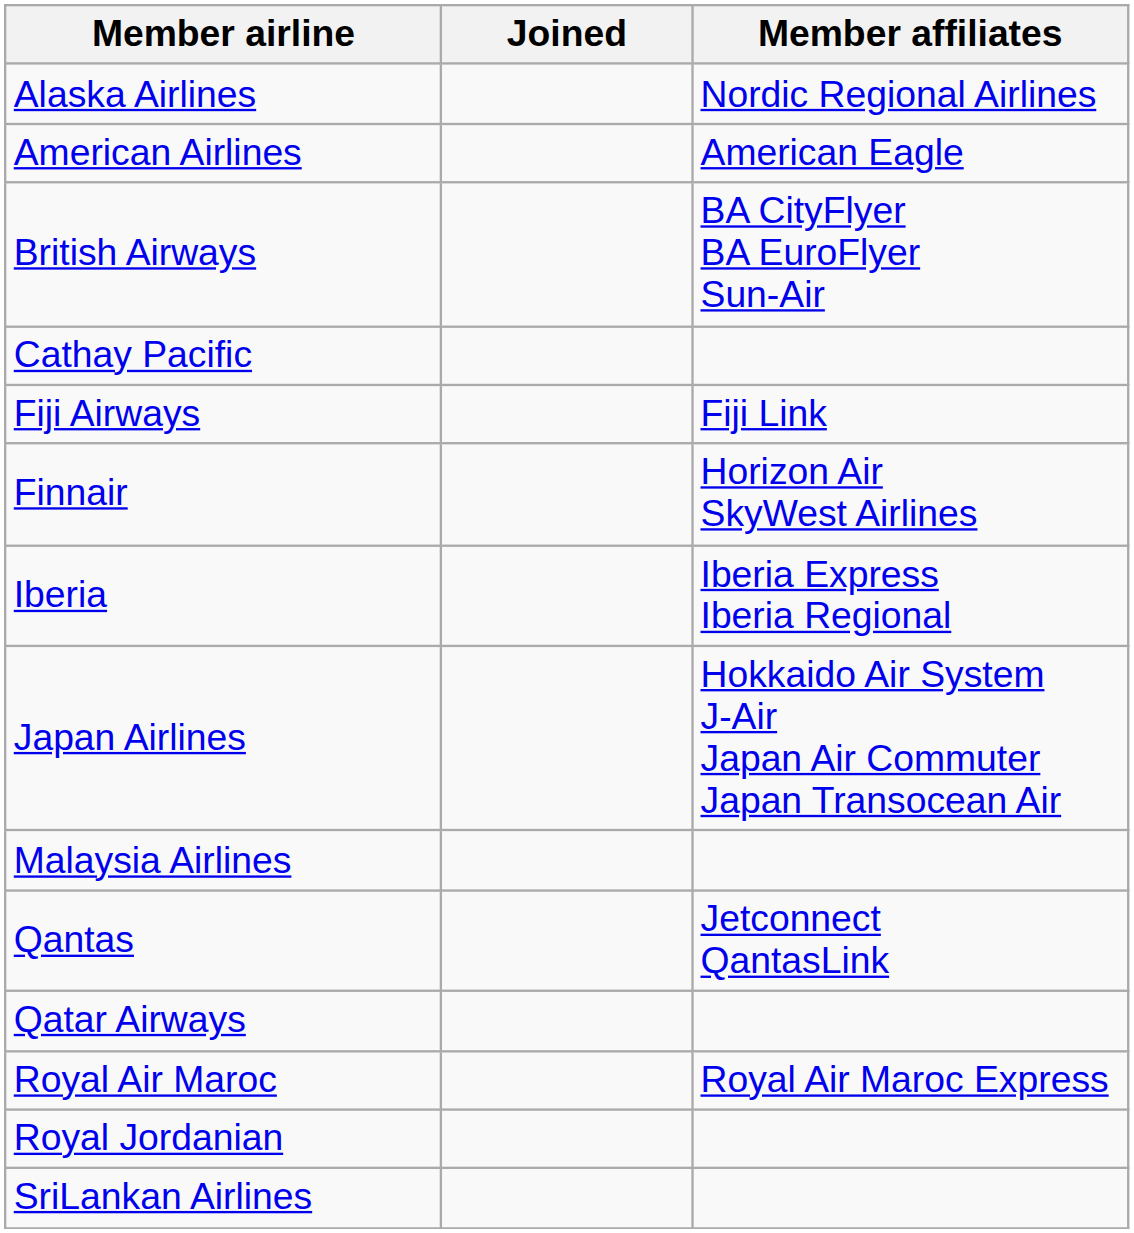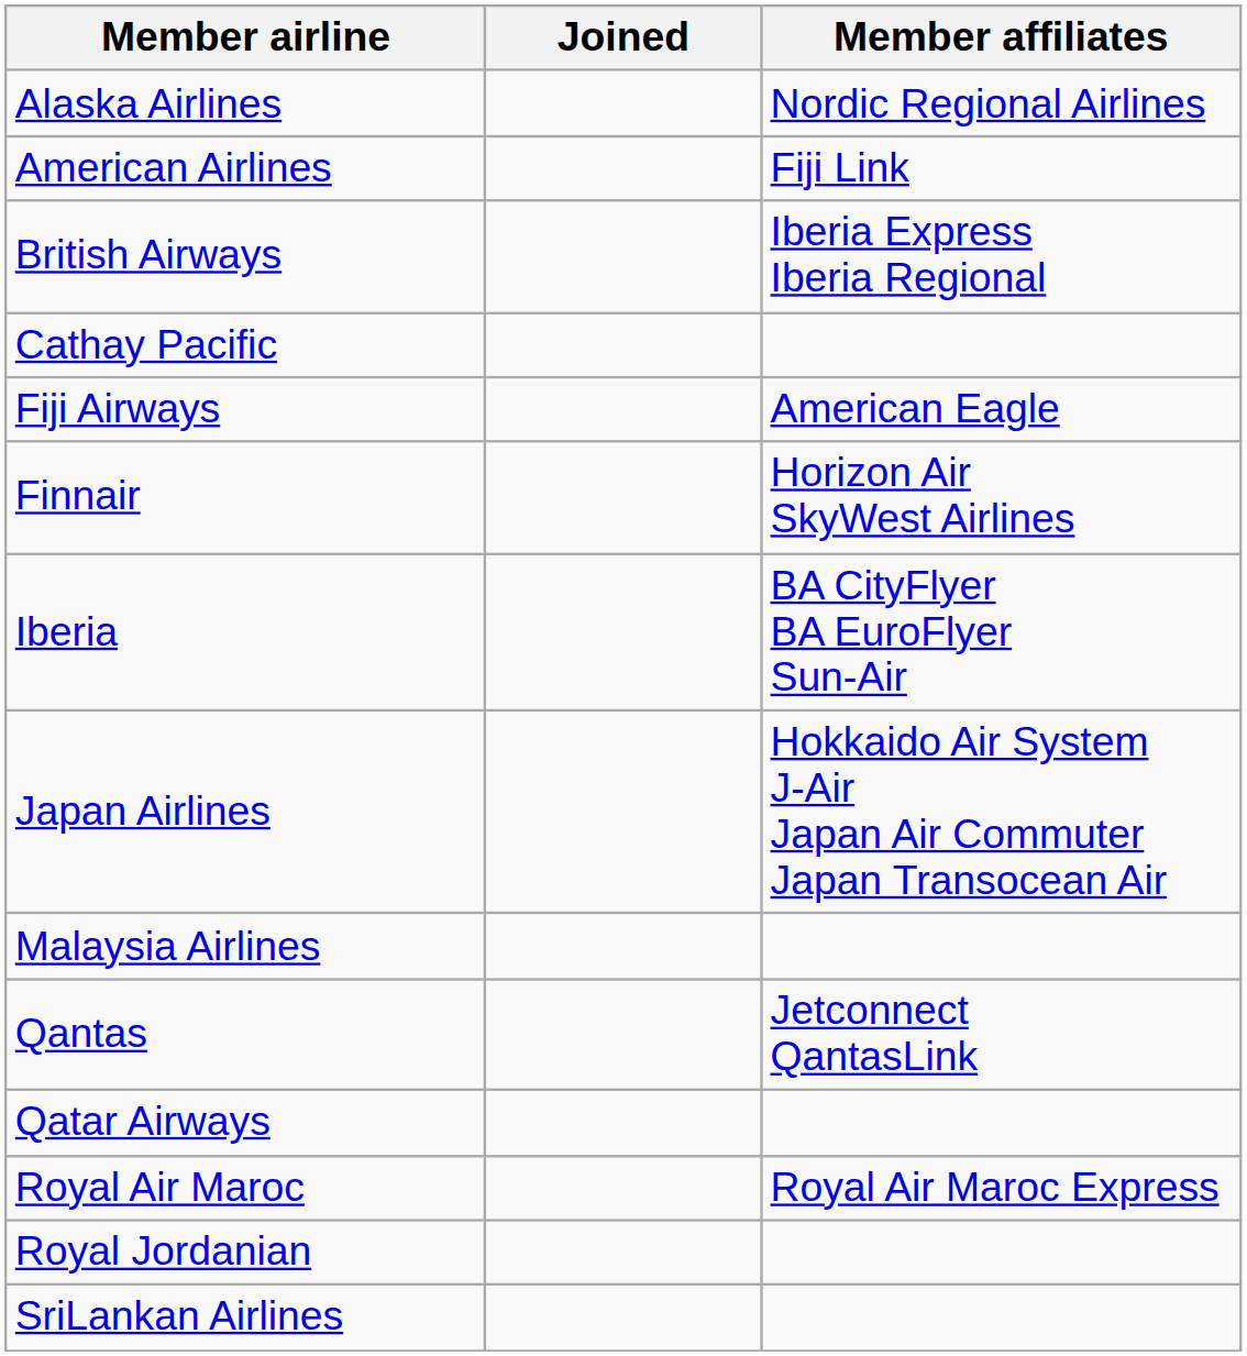 <table class="wikitable sortable toccolours">
 <tr>
 <th style="width:180px;">Member airline</th>
 <th style="width:100px;">Joined</th>
 <th style="width:180px;">Member affiliates</th>
 </tr>
 <tr>
 <td> <a href='#'>Alaska Airlines</a></td>
 <td align=center></td>
 <td> <a href='#'>Nordic Regional Airlines</a></td>
 </tr>
 <tr>
 <td> <a href='#'>American Airlines</a></td>
 <td align="center"></td>
-<td> <a href='#'>American Eagle</a></td>
+<td> <a href='#'>Fiji Link</a></td>
 </tr>
 <tr>
 <td> <a href='#'>British Airways</a></td>
 <td align="center"></td>
-<td> <a href='#'>BA CityFlyer</a><br> <a href='#'>BA EuroFlyer</a><br>  <a href='#'>Sun-Air</a></td>
+<td> <a href='#'>Iberia Express</a><br> <a href='#'>Iberia Regional</a></td>
 </tr>
 <tr>
 <td> <a href='#'>Cathay Pacific</a></td>
 <td align="center"></td>
 <td></td>
 </tr>
 <tr>
 <td> <a href='#'>Fiji Airways</a></td>
 <td align="center"></td>
-<td> <a href='#'>Fiji Link</a></td>
+<td> <a href='#'>American Eagle</a></td>
 </tr>
 <tr>
 <td> <a href='#'>Finnair</a></td>
 <td align="center"></td>
 <td> <a href='#'>Horizon Air</a><br> <a href='#'>SkyWest Airlines</a></td>
 </tr>
 <tr>
 <td> <a href='#'>Iberia</a></td>
 <td align="center"></td>
-<td> <a href='#'>Iberia Express</a><br> <a href='#'>Iberia Regional</a></td>
+<td> <a href='#'>BA CityFlyer</a><br> <a href='#'>BA EuroFlyer</a><br>  <a href='#'>Sun-Air</a></td>
 </tr>
 <tr>
 <td> <a href='#'>Japan Airlines</a></td>
 <td align=center></td>
 <td> <a href='#'>Hokkaido Air System</a><br> <a href='#'>J-Air</a><br> <a href='#'>Japan Air Commuter</a><br> <a href='#'>Japan Transocean Air</a></td>
 </tr>
 <tr>
 <td> <a href='#'>Malaysia Airlines</a></td>
 <td align=center></td>
 <td></td>
 </tr>
 <tr>
 <td> <a href='#'>Qantas</a></td>
 <td align=center></td>
 <td> <a href='#'>Jetconnect</a> <br>  <a href='#'>QantasLink</a></td>
 </tr>
 <tr>
 <td> <a href='#'>Qatar Airways</a></td>
 <td align=center></td>
 <td></td>
 </tr>
 <tr>
 <td> <a href='#'>Royal Air Maroc</a></td>
 <td align=center></td>
 <td> <a href='#'>Royal Air Maroc Express</a></td>
 </tr>
 <tr>
 <td> <a href='#'>Royal Jordanian</a></td>
 <td align=center></td>
 <td></td>
 </tr>
 <tr>
 <td> <a href='#'>SriLankan Airlines</a></td>
 <td align=center></td>
 <td></td>
 </tr>
 </table>
